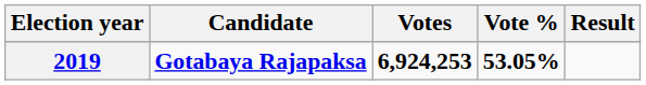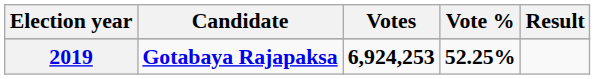 <table class="wikitable">
 <tr>
 <th>Election year</th>
 <th>Candidate</th>
 <th>Votes</th>
 <th>Vote %</th>
 <th>Result</th>
 </tr>
 <tr>
 </tr>
 <tr>
 <th><a href='#'>2019</a></th>
 <td><strong><a href='#'>Gotabaya Rajapaksa</a></strong></td>
 <td align=center><strong>6,924,253</strong></td>
-<td align=center><strong>53.05%</strong></td>
+<td align=center><strong>52.25%</strong></td>
 <td></td>
 </tr>
 </table>
